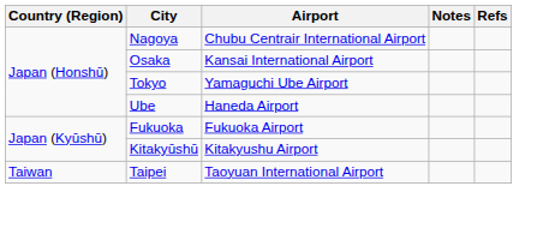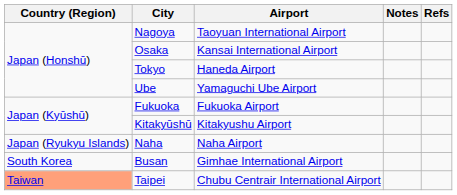 <table class="sortable wikitable">
 <tr>
 <th>Country (Region)</th>
 <th>City</th>
 <th>Airport</th>
 <th>Notes</th>
 <th class="unsortable">Refs</th>
 </tr>
 <tr>
 <td rowspan="4"><a href='#'>Japan</a> (<a href='#'>Honshū</a>)</td>
 <td><a href='#'>Nagoya</a></td>
-<td><a href='#'>Chubu Centrair International Airport</a></td>
+<td><a href='#'>Taoyuan International Airport</a></td>
 <td align=center></td>
 <td align=center></td>
 </tr>
 <tr>
 <td><a href='#'>Osaka</a></td>
 <td><a href='#'>Kansai International Airport</a></td>
 <td align=center></td>
 <td align=center></td>
 </tr>
 <tr>
 <td><a href='#'>Tokyo</a></td>
-<td><a href='#'>Yamaguchi Ube Airport</a></td>
+<td><a href='#'>Haneda Airport</a></td>
 <td></td>
 <td align=center></td>
 </tr>
 <tr>
 <td><a href='#'>Ube</a></td>
-<td><a href='#'>Haneda Airport</a></td>
+<td><a href='#'>Yamaguchi Ube Airport</a></td>
 <td align=center></td>
 <td align=center></td>
 </tr>
 <tr>
 <td rowspan="2"><a href='#'>Japan</a> (<a href='#'>Kyūshū</a>)</td>
 <td><a href='#'>Fukuoka</a></td>
 <td><a href='#'>Fukuoka Airport</a></td>
 <td align=center></td>
 <td align=center></td>
 </tr>
 <tr>
 <td><a href='#'>Kitakyūshū</a></td>
 <td><a href='#'>Kitakyushu Airport</a></td>
 <td></td>
 <td align=center></td>
 </tr>
 <tr>
-<td><a href='#'>Taiwan</a></td>
+<td><a href='#'>Japan</a> (<a href='#'>Ryukyu Islands</a>)</td>
+<td><a href='#'>Naha</a></td>
+<td><a href='#'>Naha Airport</a></td>
+<td></td>
+<td align=center></td>
+</tr>
+<tr>
+<td><a href='#'>South Korea</a></td>
+<td><a href='#'>Busan</a></td>
+<td><a href='#'>Gimhae International Airport</a></td>
+<td></td>
+<td align=center></td>
+</tr>
+<tr>
+<td style="background: lightsalmon;"><a href='#'>Taiwan</a></td>
 <td><a href='#'>Taipei</a></td>
-<td><a href='#'>Taoyuan International Airport</a></td>
+<td><a href='#'>Chubu Centrair International Airport</a></td>
 <td align=center></td>
 <td align=center></td>
 </tr>
 </table>
